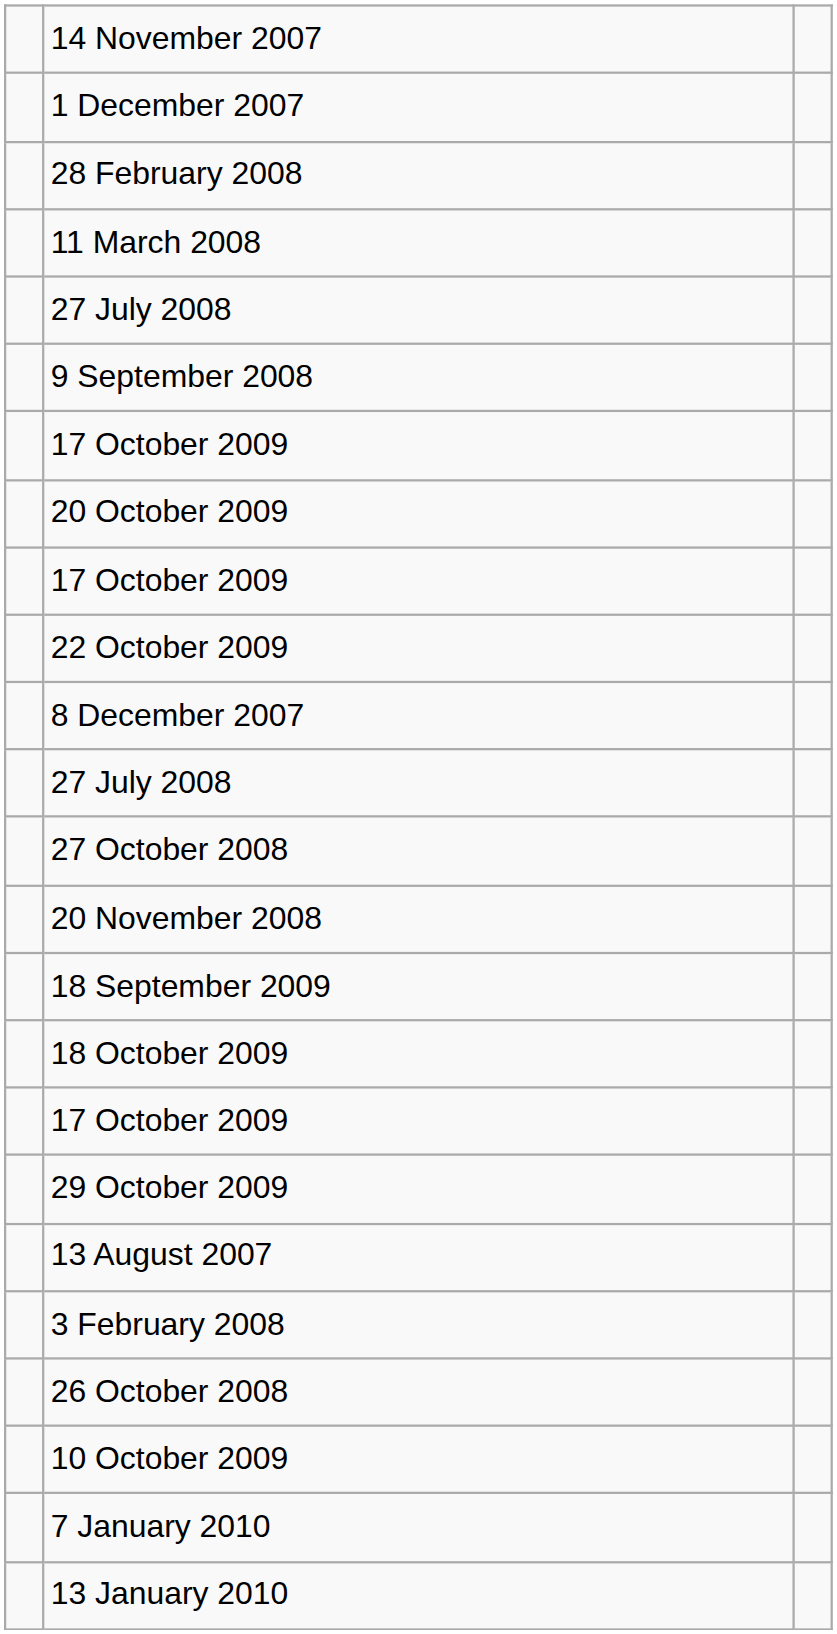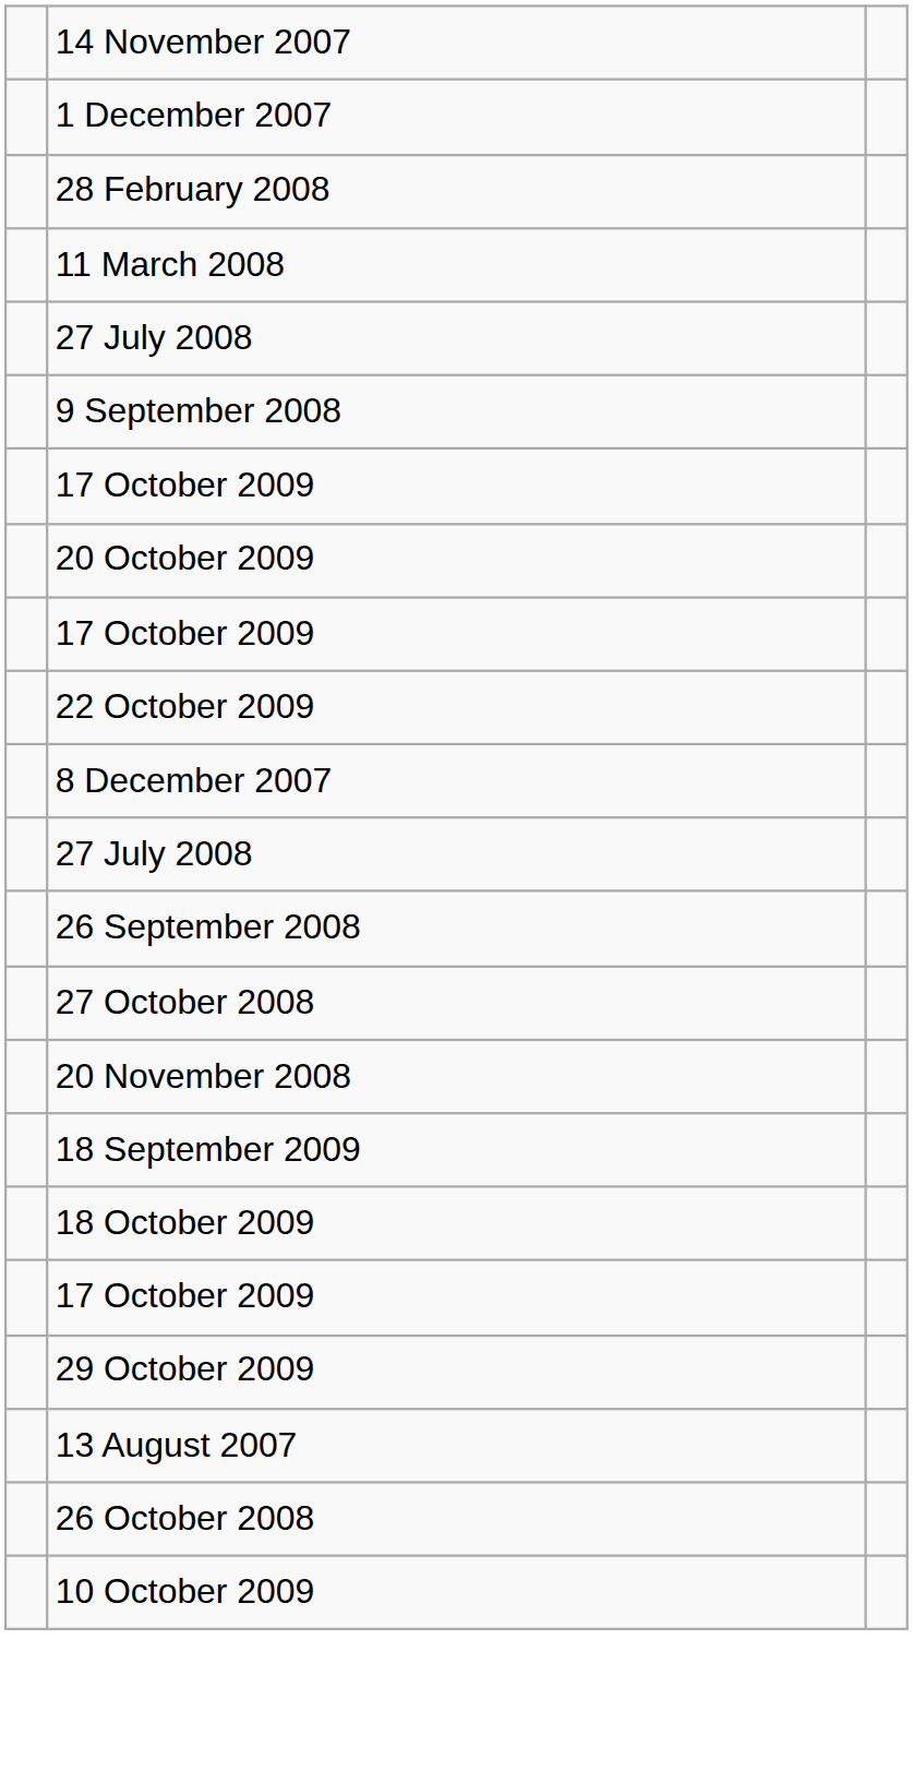 <table class="wikitable" style="font-size: 89%; float: left; width: 26em; margin-right: 1em; line-height: 1.65em"!important; height: 675px;>
 <tr>
 <td></td>
 <td>14 November 2007</td>
 <td></td>
 </tr>
 <tr>
 <td></td>
 <td>1 December 2007</td>
 <td></td>
 </tr>
 <tr>
 <td></td>
 <td>28 February 2008</td>
 <td></td>
 </tr>
 <tr>
 <td></td>
 <td>11 March 2008</td>
 <td></td>
 </tr>
 <tr>
 <td></td>
 <td>27 July 2008</td>
 <td></td>
 </tr>
 <tr>
 <td></td>
 <td>9 September 2008</td>
 <td></td>
 </tr>
 <tr>
 <td></td>
 <td>17 October 2009</td>
 <td></td>
 </tr>
 <tr>
 <td></td>
 <td>20 October 2009</td>
 <td></td>
 </tr>
 <tr>
 <td></td>
 <td>17 October 2009</td>
 <td></td>
 </tr>
 <tr>
 <td></td>
 <td>22 October 2009</td>
 <td></td>
 </tr>
 <tr>
 <td></td>
 <td>8 December 2007</td>
 <td></td>
 </tr>
 <tr>
 <td></td>
 <td>27 July 2008</td>
 <td></td>
 </tr>
 <tr>
 <td></td>
+<td>26 September 2008</td>
+<td></td>
+</tr>
+<tr>
+<td></td>
 <td>27 October 2008</td>
 <td></td>
 </tr>
 <tr>
 <td></td>
 <td>20 November 2008</td>
 <td></td>
 </tr>
 <tr>
 <td></td>
 <td>18 September 2009</td>
 <td></td>
 </tr>
 <tr>
 <td></td>
 <td>18 October 2009</td>
 <td></td>
 </tr>
 <tr>
 <td></td>
 <td>17 October 2009</td>
 <td></td>
 </tr>
 <tr>
 <td></td>
 <td>29 October 2009</td>
 <td></td>
 </tr>
 <tr>
 <td></td>
 <td>13 August 2007</td>
 <td></td>
 </tr>
 <tr>
 <td></td>
-<td>3 February 2008</td>
-<td></td>
-</tr>
-<tr>
-<td></td>
 <td>26 October 2008</td>
 <td></td>
 </tr>
 <tr>
 <td></td>
 <td>10 October 2009</td>
 <td></td>
 </tr>
-<tr>
-<td></td>
-<td>7 January 2010</td>
-<td></td>
-</tr>
-<tr>
-<td></td>
-<td>13 January 2010</td>
-<td></td>
-</tr>
 </table>
